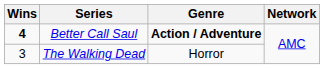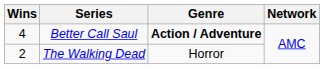 <table class="wikitable right" style="text-align:center">
 <tr>
 <th scope="col" style="text-align:center;">Wins</th>
 <th scope="col" style="text-align:center;">Series</th>
 <th scope="col" style="text-align:center;">Genre</th>
 <th scope="col" style="text-align:center;">Network</th>
 </tr>
 <tr>
-<td scope=row style="text-align:center"><strong>4</strong></td>
+<td scope=row style="text-align:center">4</td>
 <td><em><a href='#'>Better Call Saul</a></em></td>
 <td><strong>Action / Adventure</strong></td>
 <td rowspan="2"><a href='#'>AMC</a></td>
 </tr>
 <tr>
-<td scope=row style="text-align:center">3</td>
+<td scope=row style="text-align:center">2</td>
 <td><em><a href='#'>The Walking Dead</a></em></td>
 <td>Horror</td>
 </tr>
 </table>
